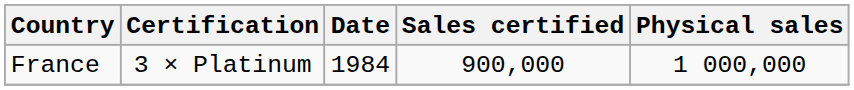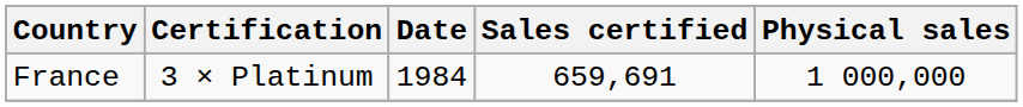 <table class="wikitable sortable">
 <tr>
 <th bgcolor="#ebf5ff">Country</th>
 <th bgcolor="#ebf5ff">Certification</th>
 <th bgcolor="#ebf5ff">Date</th>
 <th bgcolor="#ebf5ff">Sales certified</th>
 <th bgcolor="#ebf5ff">Physical sales</th>
 </tr>
 <tr>
 <td>France</td>
 <td align="center">3 × Platinum</td>
 <td align="center">1984</td>
-<td align="center">900,000</td>
+<td align="center">659,691</td>
 <td align="center">1 000,000</td>
 </tr>
 <tr>
 </tr>
 </table>
